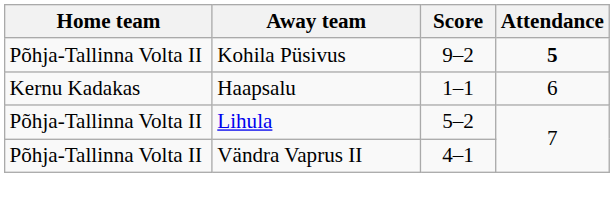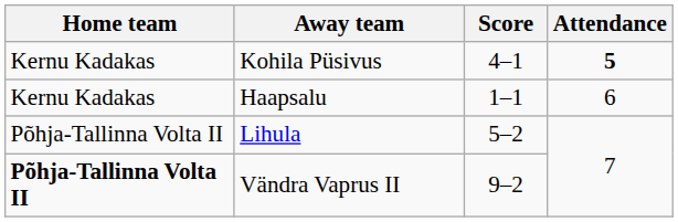 <table class="wikitable">
 <tr>
 <th width=150px>Home team</th>
 <th width=150px>Away team</th>
 <th width=50px>Score</th>
 <th width=50px>Attendance</th>
 </tr>
 <tr>
-<td>Põhja-Tallinna Volta II</td>
+<td>Kernu Kadakas</td>
 <td>Kohila Püsivus</td>
-<td align=center>9–2</td>
+<td align=center>4–1</td>
 <td align=center><strong>5</strong></td>
 </tr>
 <tr>
 <td>Kernu Kadakas</td>
 <td>Haapsalu</td>
 <td align=center>1–1</td>
 <td align=center>6</td>
 </tr>
 <tr>
 <td>Põhja-Tallinna Volta II</td>
 <td><a href='#'>Lihula</a></td>
 <td align=center>5–2</td>
 <td align=center rowspan=2>7</td>
 </tr>
 <tr>
-<td>Põhja-Tallinna Volta II</td>
+<td><strong>Põhja-Tallinna Volta II</strong></td>
 <td>Vändra Vaprus II</td>
-<td align=center>4–1</td>
+<td align=center>9–2</td>
 </tr>
 </table>
